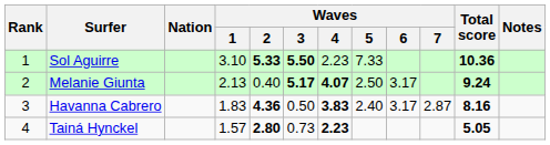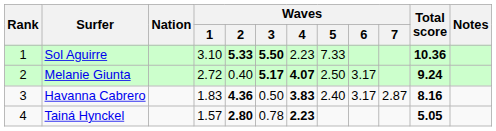 <table class="wikitable sortable" style="text-align:center">
 <tr>
 <th rowspan=2>Rank</th>
 <th rowspan=2>Surfer</th>
 <th rowspan=2>Nation</th>
 <th colspan=7>Waves</th>
 <th rowspan=2>Total<br>score</th>
 <th rowspan=2>Notes</th>
 </tr>
 <tr>
 <th>1</th>
 <th>2</th>
 <th>3</th>
 <th>4</th>
 <th>5</th>
 <th>6</th>
 <th>7</th>
 </tr>
 <tr bgcolor=ccffcc>
 <td>1</td>
 <td align=left><a href='#'>Sol Aguirre</a></td>
 <td align=left></td>
 <td>3.10</td>
 <td><strong>5.33</strong></td>
 <td><strong>5.50</strong></td>
 <td>2.23</td>
 <td>7.33</td>
 <td></td>
 <td></td>
 <td><strong>10.36</strong></td>
 <td></td>
 </tr>
 <tr bgcolor=ccffcc>
 <td>2</td>
 <td align=left><a href='#'>Melanie Giunta</a></td>
 <td align=left></td>
-<td>2.13</td>
+<td>2.72</td>
 <td>0.40</td>
 <td><strong>5.17</strong></td>
 <td><strong>4.07</strong></td>
 <td>2.50</td>
 <td>3.17</td>
 <td></td>
 <td><strong>9.24</strong></td>
 <td></td>
 </tr>
 <tr>
 <td>3</td>
 <td align=left><a href='#'>Havanna Cabrero</a></td>
 <td align=left></td>
 <td>1.83</td>
 <td><strong>4.36</strong></td>
 <td>0.50</td>
 <td><strong>3.83</strong></td>
 <td>2.40</td>
 <td>3.17</td>
 <td>2.87</td>
 <td><strong>8.16</strong></td>
 <td></td>
 </tr>
 <tr>
 <td>4</td>
 <td align=left><a href='#'>Tainá Hynckel</a></td>
 <td align=left></td>
 <td>1.57</td>
 <td><strong>2.80</strong></td>
-<td>0.73</td>
+<td>0.78</td>
 <td><strong>2.23</strong></td>
 <td></td>
 <td></td>
 <td></td>
 <td><strong>5.05</strong></td>
 <td></td>
 </tr>
 </table>
